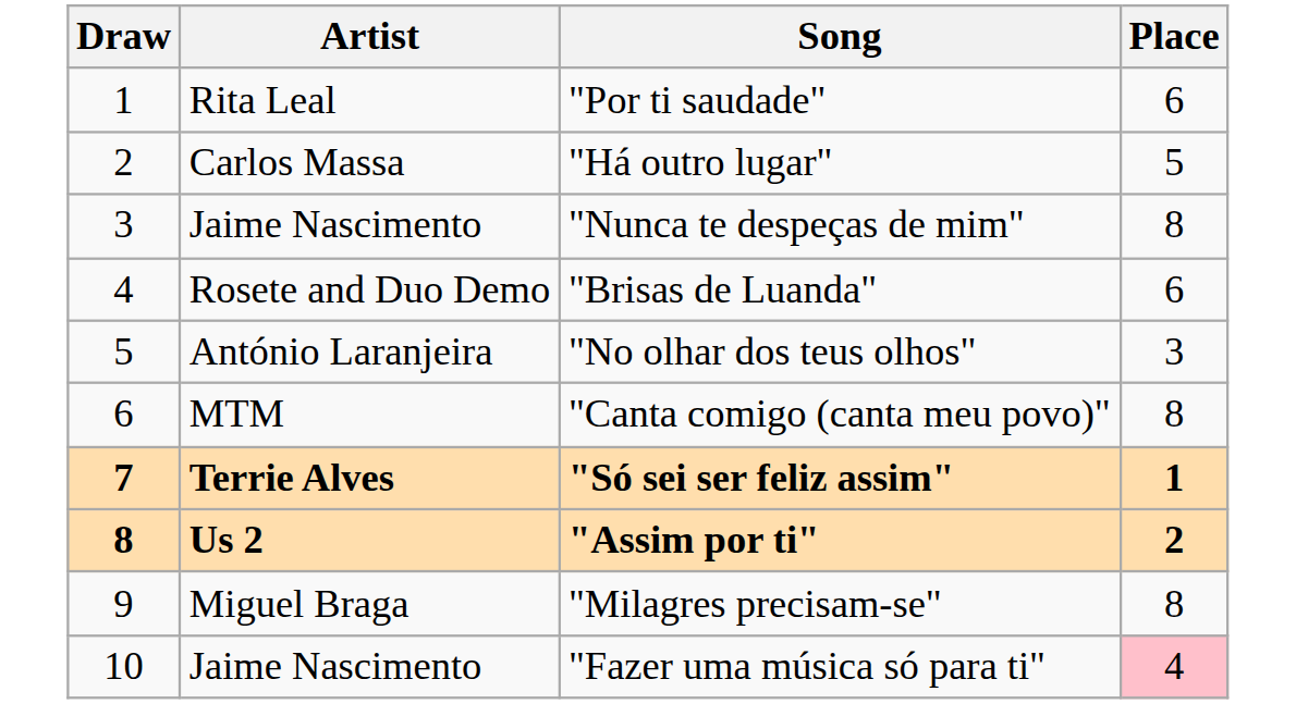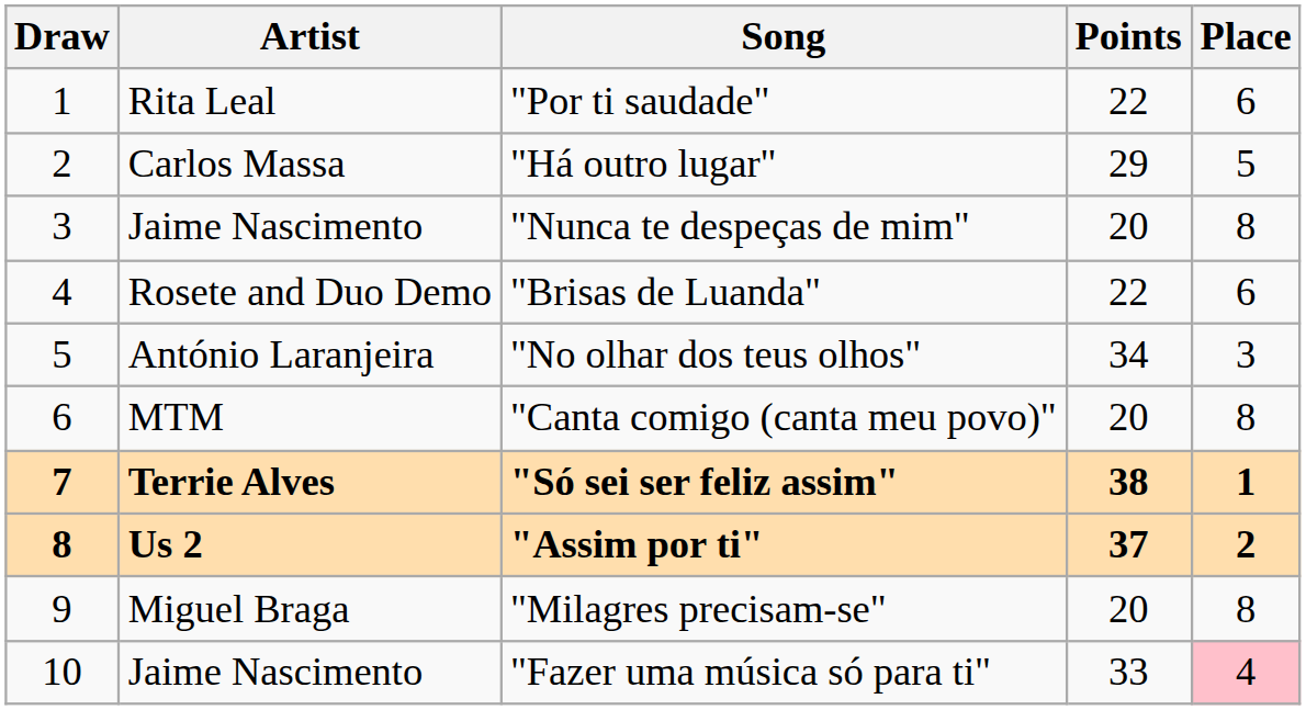 <table class="sortable wikitable" style="margin: 1em auto 1em auto; text-align:center">
 <tr>
 <th>Draw</th>
 <th>Artist</th>
 <th>Song</th>
+<th>Points</th>
 <th>Place</th>
 </tr>
 <tr>
 <td>1</td>
 <td align="left">Rita Leal</td>
 <td align="left">"Por ti saudade"</td>
+<td>22</td>
 <td>6</td>
 </tr>
 <tr>
 <td>2</td>
 <td align="left">Carlos Massa</td>
 <td align="left">"Há outro lugar"</td>
+<td>29</td>
 <td>5</td>
 </tr>
 <tr>
 <td>3</td>
 <td align="left">Jaime Nascimento</td>
 <td align="left">"Nunca te despeças de mim"</td>
+<td>20</td>
 <td>8</td>
 </tr>
 <tr>
 <td>4</td>
 <td align="left">Rosete and Duo Demo</td>
 <td align="left">"Brisas de Luanda"</td>
+<td>22</td>
 <td>6</td>
 </tr>
 <tr>
 <td>5</td>
 <td align="left">António Laranjeira</td>
 <td align="left">"No olhar dos teus olhos"</td>
+<td>34</td>
 <td>3</td>
 </tr>
 <tr>
 <td>6</td>
 <td align="left">MTM</td>
 <td align="left">"Canta comigo (canta meu povo)"</td>
+<td>20</td>
 <td>8</td>
 </tr>
 <tr style="font-weight:bold; background:#FFDEAD;">
 <td>7</td>
 <td align="left">Terrie Alves</td>
 <td align="left">"Só sei ser feliz assim"</td>
+<td>38</td>
 <td>1</td>
 </tr>
 <tr style="font-weight:bold; background:#FFDEAD;">
 <td>8</td>
 <td align="left">Us 2</td>
 <td align="left">"Assim por ti"</td>
+<td>37</td>
 <td>2</td>
 </tr>
 <tr>
 <td>9</td>
 <td align="left">Miguel Braga</td>
 <td align="left">"Milagres precisam-se"</td>
+<td>20</td>
 <td>8</td>
 </tr>
 <tr>
 <td>10</td>
 <td align="left">Jaime Nascimento</td>
 <td align="left">"Fazer uma música só para ti"</td>
+<td>33</td>
 <td style="background: pink;">4</td>
 </tr>
 </table>
